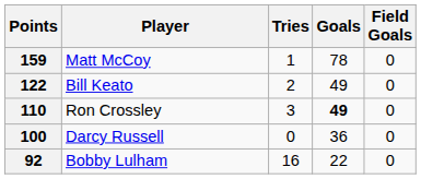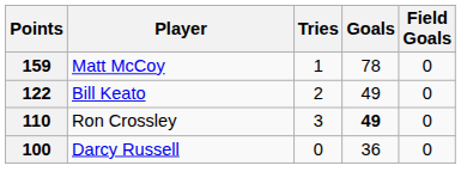 <table class="wikitable" style="text-align:left;">
 <tr>
 <th width=50>Points</th>
 <th width=200>Player</th>
 <th width=30>Tries</th>
 <th width=30>Goals</th>
 <th width=30>Field Goals</th>
 </tr>
 <tr>
 <th>159</th>
 <td> <a href='#'>Matt McCoy</a></td>
 <td align=center>1</td>
 <td align=center>78</td>
 <td align=center>0</td>
 </tr>
 <tr>
 <th>122</th>
 <td> <a href='#'>Bill Keato</a></td>
 <td align=center>2</td>
 <td align=center>49</td>
 <td align=center>0</td>
 </tr>
 <tr>
 <th>110</th>
 <td> Ron Crossley</td>
 <td align=center>3</td>
 <td align=center><strong>49</strong></td>
 <td align=center>0</td>
 </tr>
 <tr>
 <th>100</th>
 <td> <a href='#'>Darcy Russell</a></td>
 <td align=center>0</td>
 <td align=center>36</td>
 <td align=center>0</td>
 </tr>
-<tr>
-<th>92</th>
-<td> <a href='#'>Bobby Lulham</a></td>
-<td align=center>16</td>
-<td align=center>22</td>
-<td align=center>0</td>
-</tr>
 </table>
